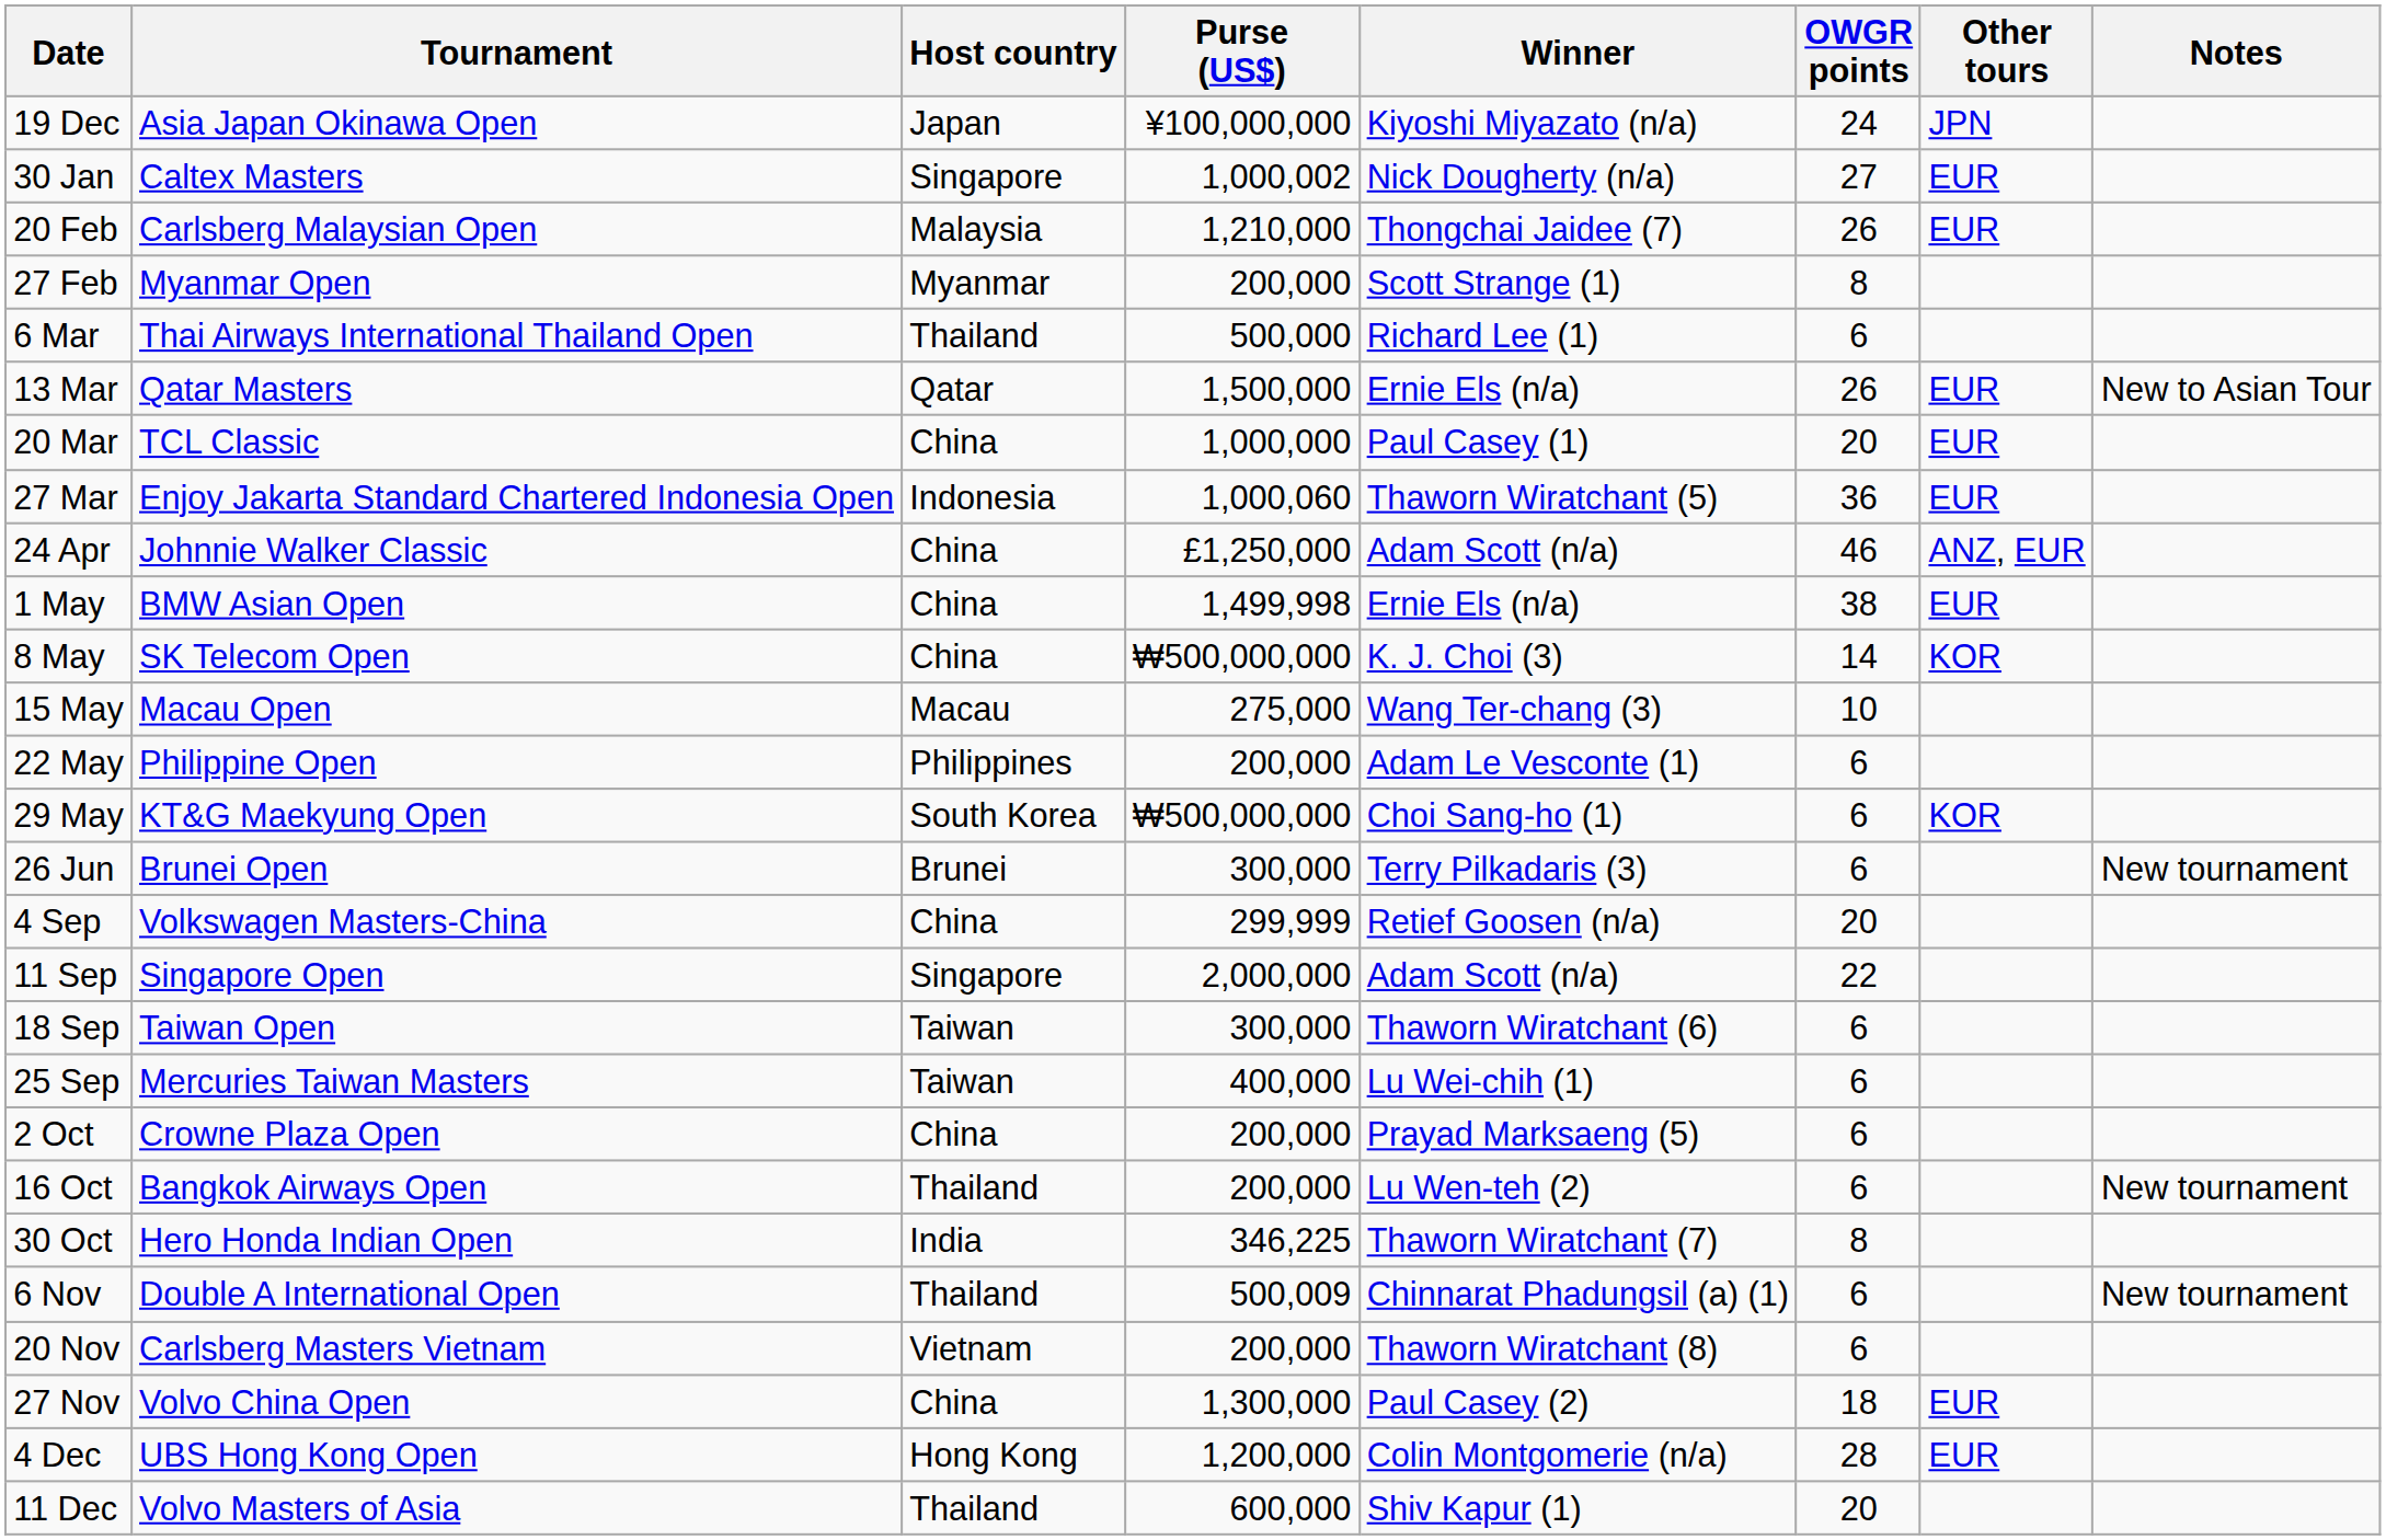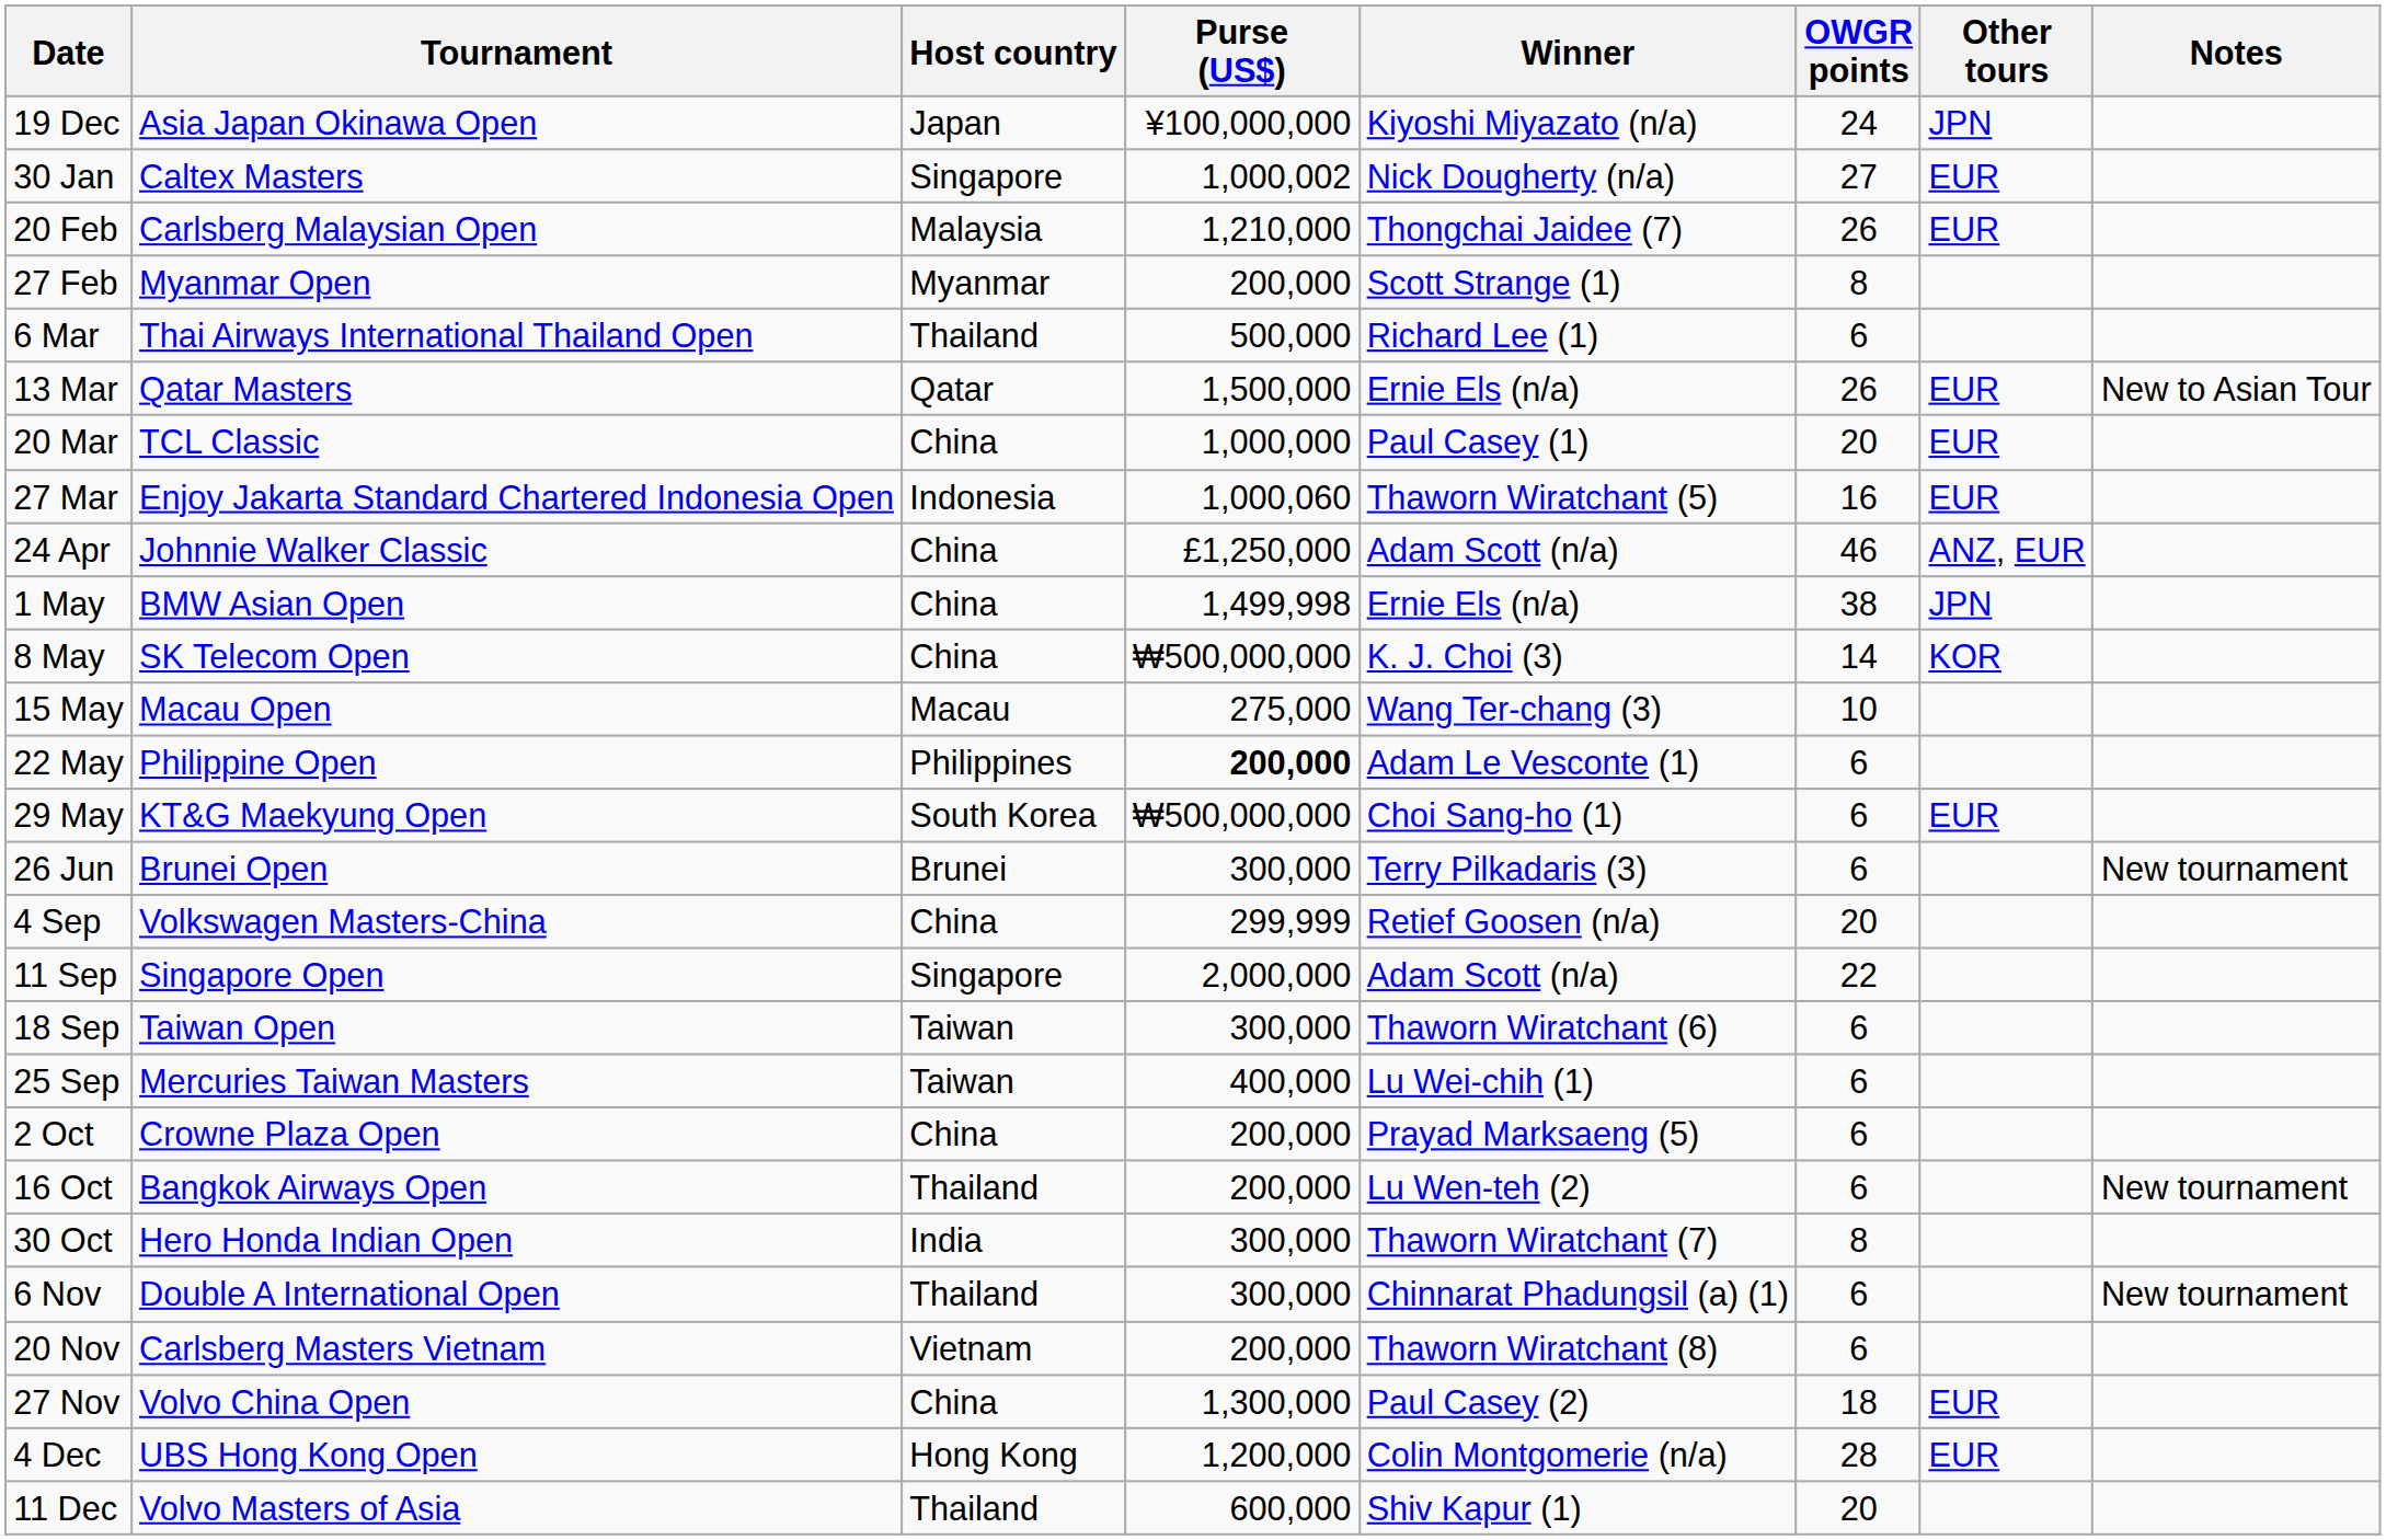 <table class="wikitable" style="font-size:95%">
 <tr>
 <th>Date</th>
 <th>Tournament</th>
 <th>Host country</th>
 <th>Purse<br>(<a href='#'>US$</a>)</th>
 <th>Winner</th>
 <th><a href='#'>OWGR</a><br>points</th>
 <th>Other<br>tours</th>
 <th>Notes</th>
 </tr>
 <tr>
 <td>19 Dec</td>
 <td><a href='#'>Asia Japan Okinawa Open</a></td>
 <td>Japan</td>
 <td align=right>¥100,000,000</td>
 <td> <a href='#'>Kiyoshi Miyazato</a> (n/a)</td>
 <td align=center>24</td>
 <td><a href='#'>JPN</a></td>
 <td></td>
 </tr>
 <tr>
 <td>30 Jan</td>
 <td><a href='#'>Caltex Masters</a></td>
 <td>Singapore</td>
 <td align=right>1,000,002</td>
 <td> <a href='#'>Nick Dougherty</a> (n/a)</td>
 <td align=center>27</td>
 <td><a href='#'>EUR</a></td>
 <td></td>
 </tr>
 <tr>
 <td>20 Feb</td>
 <td><a href='#'>Carlsberg Malaysian Open</a></td>
 <td>Malaysia</td>
 <td align=right>1,210,000</td>
 <td> <a href='#'>Thongchai Jaidee</a> (7)</td>
 <td align=center>26</td>
 <td><a href='#'>EUR</a></td>
 <td></td>
 </tr>
 <tr>
 <td>27 Feb</td>
 <td><a href='#'>Myanmar Open</a></td>
 <td>Myanmar</td>
 <td align=right>200,000</td>
 <td> <a href='#'>Scott Strange</a> (1)</td>
 <td align=center>8</td>
 <td></td>
 <td></td>
 </tr>
 <tr>
 <td>6 Mar</td>
 <td><a href='#'>Thai Airways International Thailand Open</a></td>
 <td>Thailand</td>
 <td align=right>500,000</td>
 <td> <a href='#'>Richard Lee</a> (1)</td>
 <td align=center>6</td>
 <td></td>
 <td></td>
 </tr>
 <tr>
 <td>13 Mar</td>
 <td><a href='#'>Qatar Masters</a></td>
 <td>Qatar</td>
 <td align=right>1,500,000</td>
 <td> <a href='#'>Ernie Els</a> (n/a)</td>
 <td align=center>26</td>
 <td><a href='#'>EUR</a></td>
 <td>New to Asian Tour</td>
 </tr>
 <tr>
 <td>20 Mar</td>
 <td><a href='#'>TCL Classic</a></td>
 <td>China</td>
 <td align=right>1,000,000</td>
 <td> <a href='#'>Paul Casey</a> (1)</td>
 <td align=center>20</td>
 <td><a href='#'>EUR</a></td>
 <td></td>
 </tr>
 <tr>
 <td>27 Mar</td>
 <td><a href='#'>Enjoy Jakarta Standard Chartered Indonesia Open</a></td>
 <td>Indonesia</td>
 <td align=right>1,000,060</td>
 <td> <a href='#'>Thaworn Wiratchant</a> (5)</td>
-<td align=center>36</td>
+<td align=center>16</td>
 <td><a href='#'>EUR</a></td>
 <td></td>
 </tr>
 <tr>
 <td>24 Apr</td>
 <td><a href='#'>Johnnie Walker Classic</a></td>
 <td>China</td>
 <td align=right>£1,250,000</td>
 <td> <a href='#'>Adam Scott</a> (n/a)</td>
 <td align=center>46</td>
 <td><a href='#'>ANZ</a>, <a href='#'>EUR</a></td>
 <td></td>
 </tr>
 <tr>
 <td>1 May</td>
 <td><a href='#'>BMW Asian Open</a></td>
 <td>China</td>
 <td align=right>1,499,998</td>
 <td> <a href='#'>Ernie Els</a> (n/a)</td>
 <td align=center>38</td>
-<td><a href='#'>EUR</a></td>
+<td><a href='#'>JPN</a></td>
 <td></td>
 </tr>
 <tr>
 <td>8 May</td>
 <td><a href='#'>SK Telecom Open</a></td>
 <td>China</td>
 <td align=right>₩500,000,000</td>
 <td> <a href='#'>K. J. Choi</a> (3)</td>
 <td align=center>14</td>
 <td><a href='#'>KOR</a></td>
 <td></td>
 </tr>
 <tr>
 <td>15 May</td>
 <td><a href='#'>Macau Open</a></td>
 <td>Macau</td>
 <td align=right>275,000</td>
 <td> <a href='#'>Wang Ter-chang</a> (3)</td>
 <td align=center>10</td>
 <td></td>
 <td></td>
 </tr>
 <tr>
 <td>22 May</td>
 <td><a href='#'>Philippine Open</a></td>
 <td>Philippines</td>
-<td align=right>200,000</td>
+<td align=right><strong>200,000</strong></td>
 <td> <a href='#'>Adam Le Vesconte</a> (1)</td>
 <td align=center>6</td>
 <td></td>
 <td></td>
 </tr>
 <tr>
 <td>29 May</td>
 <td><a href='#'>KT&G Maekyung Open</a></td>
 <td>South Korea</td>
 <td align=right>₩500,000,000</td>
 <td> <a href='#'>Choi Sang-ho</a> (1)</td>
 <td align=center>6</td>
-<td><a href='#'>KOR</a></td>
+<td><a href='#'>EUR</a></td>
 <td></td>
 </tr>
 <tr>
 <td>26 Jun</td>
 <td><a href='#'>Brunei Open</a></td>
 <td>Brunei</td>
 <td align=right>300,000</td>
 <td> <a href='#'>Terry Pilkadaris</a> (3)</td>
 <td align=center>6</td>
 <td></td>
 <td>New tournament</td>
 </tr>
 <tr>
 <td>4 Sep</td>
 <td><a href='#'>Volkswagen Masters-China</a></td>
 <td>China</td>
 <td align=right>299,999</td>
 <td> <a href='#'>Retief Goosen</a> (n/a)</td>
 <td align=center>20</td>
 <td></td>
 <td></td>
 </tr>
 <tr>
 <td>11 Sep</td>
 <td><a href='#'>Singapore Open</a></td>
 <td>Singapore</td>
 <td align=right>2,000,000</td>
 <td> <a href='#'>Adam Scott</a> (n/a)</td>
 <td align=center>22</td>
 <td></td>
 <td></td>
 </tr>
 <tr>
 <td>18 Sep</td>
 <td><a href='#'>Taiwan Open</a></td>
 <td>Taiwan</td>
 <td align=right>300,000</td>
 <td> <a href='#'>Thaworn Wiratchant</a> (6)</td>
 <td align=center>6</td>
 <td></td>
 <td></td>
 </tr>
 <tr>
 <td>25 Sep</td>
 <td><a href='#'>Mercuries Taiwan Masters</a></td>
 <td>Taiwan</td>
 <td align=right>400,000</td>
 <td> <a href='#'>Lu Wei-chih</a> (1)</td>
 <td align=center>6</td>
 <td></td>
 <td></td>
 </tr>
 <tr>
 <td>2 Oct</td>
 <td><a href='#'>Crowne Plaza Open</a></td>
 <td>China</td>
 <td align=right>200,000</td>
 <td> <a href='#'>Prayad Marksaeng</a> (5)</td>
 <td align=center>6</td>
 <td></td>
 <td></td>
 </tr>
 <tr>
 <td>16 Oct</td>
 <td><a href='#'>Bangkok Airways Open</a></td>
 <td>Thailand</td>
 <td align=right>200,000</td>
 <td> <a href='#'>Lu Wen-teh</a> (2)</td>
 <td align=center>6</td>
 <td></td>
 <td>New tournament</td>
 </tr>
 <tr>
 <td>30 Oct</td>
 <td><a href='#'>Hero Honda Indian Open</a></td>
 <td>India</td>
-<td align=right>346,225</td>
+<td align=right>300,000</td>
 <td> <a href='#'>Thaworn Wiratchant</a> (7)</td>
 <td align=center>8</td>
 <td></td>
 <td></td>
 </tr>
 <tr>
 <td>6 Nov</td>
 <td><a href='#'>Double A International Open</a></td>
 <td>Thailand</td>
-<td align=right>500,009</td>
+<td align=right>300,000</td>
 <td> <a href='#'>Chinnarat Phadungsil</a> (a) (1)</td>
 <td align=center>6</td>
 <td></td>
 <td>New tournament</td>
 </tr>
 <tr>
 <td>20 Nov</td>
 <td><a href='#'>Carlsberg Masters Vietnam</a></td>
 <td>Vietnam</td>
 <td align=right>200,000</td>
 <td> <a href='#'>Thaworn Wiratchant</a> (8)</td>
 <td align=center>6</td>
 <td></td>
 <td></td>
 </tr>
 <tr>
 <td>27 Nov</td>
 <td><a href='#'>Volvo China Open</a></td>
 <td>China</td>
 <td align=right>1,300,000</td>
 <td> <a href='#'>Paul Casey</a> (2)</td>
 <td align=center>18</td>
 <td><a href='#'>EUR</a></td>
 <td></td>
 </tr>
 <tr>
 <td>4 Dec</td>
 <td><a href='#'>UBS Hong Kong Open</a></td>
 <td>Hong Kong</td>
 <td align=right>1,200,000</td>
 <td> <a href='#'>Colin Montgomerie</a> (n/a)</td>
 <td align=center>28</td>
 <td><a href='#'>EUR</a></td>
 <td></td>
 </tr>
 <tr>
 <td>11 Dec</td>
 <td><a href='#'>Volvo Masters of Asia</a></td>
 <td>Thailand</td>
 <td align=right>600,000</td>
 <td> <a href='#'>Shiv Kapur</a> (1)</td>
 <td align=center>20</td>
 <td></td>
 </tr>
 </table>
